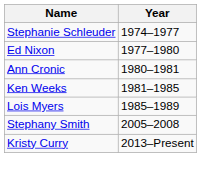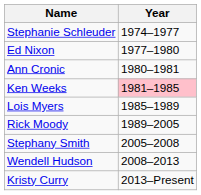 <table class="wikitable">
 <tr>
 <th>Name</th>
 <th>Year</th>
 </tr>
 <tr>
 <td><a href='#'>Stephanie Schleuder</a></td>
 <td>1974–1977</td>
 </tr>
 <tr>
 <td><a href='#'>Ed Nixon</a></td>
 <td>1977–1980</td>
 </tr>
 <tr>
 <td><a href='#'>Ann Cronic</a></td>
 <td>1980–1981</td>
 </tr>
 <tr>
 <td><a href='#'>Ken Weeks</a></td>
-<td>1981–1985</td>
+<td style="background: pink;">1981–1985</td>
 </tr>
 <tr>
 <td><a href='#'>Lois Myers</a></td>
 <td>1985–1989</td>
 </tr>
 <tr>
+<td><a href='#'>Rick Moody</a></td>
+<td>1989–2005</td>
+</tr>
+<tr>
 <td><a href='#'>Stephany Smith</a></td>
 <td>2005–2008</td>
+</tr>
+<tr>
+<td><a href='#'>Wendell Hudson</a></td>
+<td>2008–2013</td>
 </tr>
 <tr>
 <td><a href='#'>Kristy Curry</a></td>
 <td>2013–Present</td>
 </tr>
 </table>
